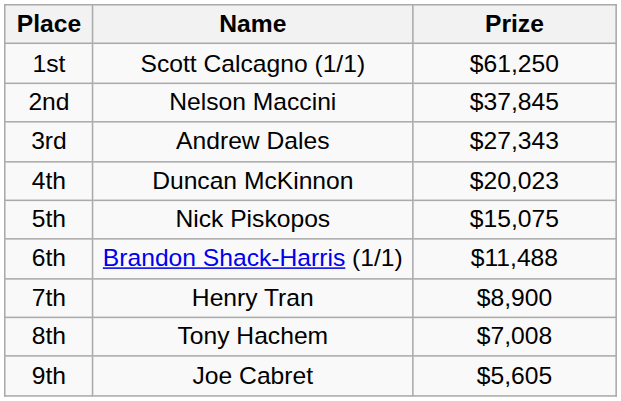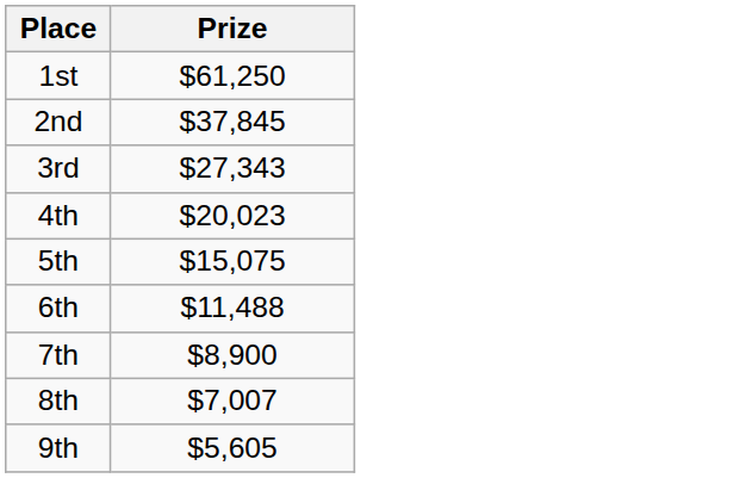 <table class="wikitable">
 <tr>
 <th width="50">Place</th>
-<th width="200">Name</th>
 <th width="125">Prize</th>
 </tr>
 <tr>
 <td align = "center">1st</td>
-<td align = "center">Scott Calcagno (1/1)</td>
 <td align = "center">$61,250</td>
 </tr>
 <tr>
 <td align = "center">2nd</td>
-<td align = "center">Nelson Maccini</td>
 <td align = "center">$37,845</td>
 </tr>
 <tr>
 <td align = "center">3rd</td>
-<td align = "center">Andrew Dales</td>
 <td align = "center">$27,343</td>
 </tr>
 <tr>
 <td align = "center">4th</td>
-<td align = "center">Duncan McKinnon</td>
 <td align = "center">$20,023</td>
 </tr>
 <tr>
 <td align = "center">5th</td>
-<td align = "center">Nick Piskopos</td>
 <td align = "center">$15,075</td>
 </tr>
 <tr>
 <td align = "center">6th</td>
-<td align = "center"><a href='#'>Brandon Shack-Harris</a> (1/1)</td>
 <td align = "center">$11,488</td>
 </tr>
 <tr>
 <td align = "center">7th</td>
-<td align = "center">Henry Tran</td>
 <td align = "center">$8,900</td>
 </tr>
 <tr>
 <td align = "center">8th</td>
-<td align = "center">Tony Hachem</td>
-<td align = "center">$7,008</td>
+<td align = "center">$7,007</td>
 </tr>
 <tr>
 <td align = "center">9th</td>
-<td align = "center">Joe Cabret</td>
 <td align = "center">$5,605</td>
 </tr>
 </table>
